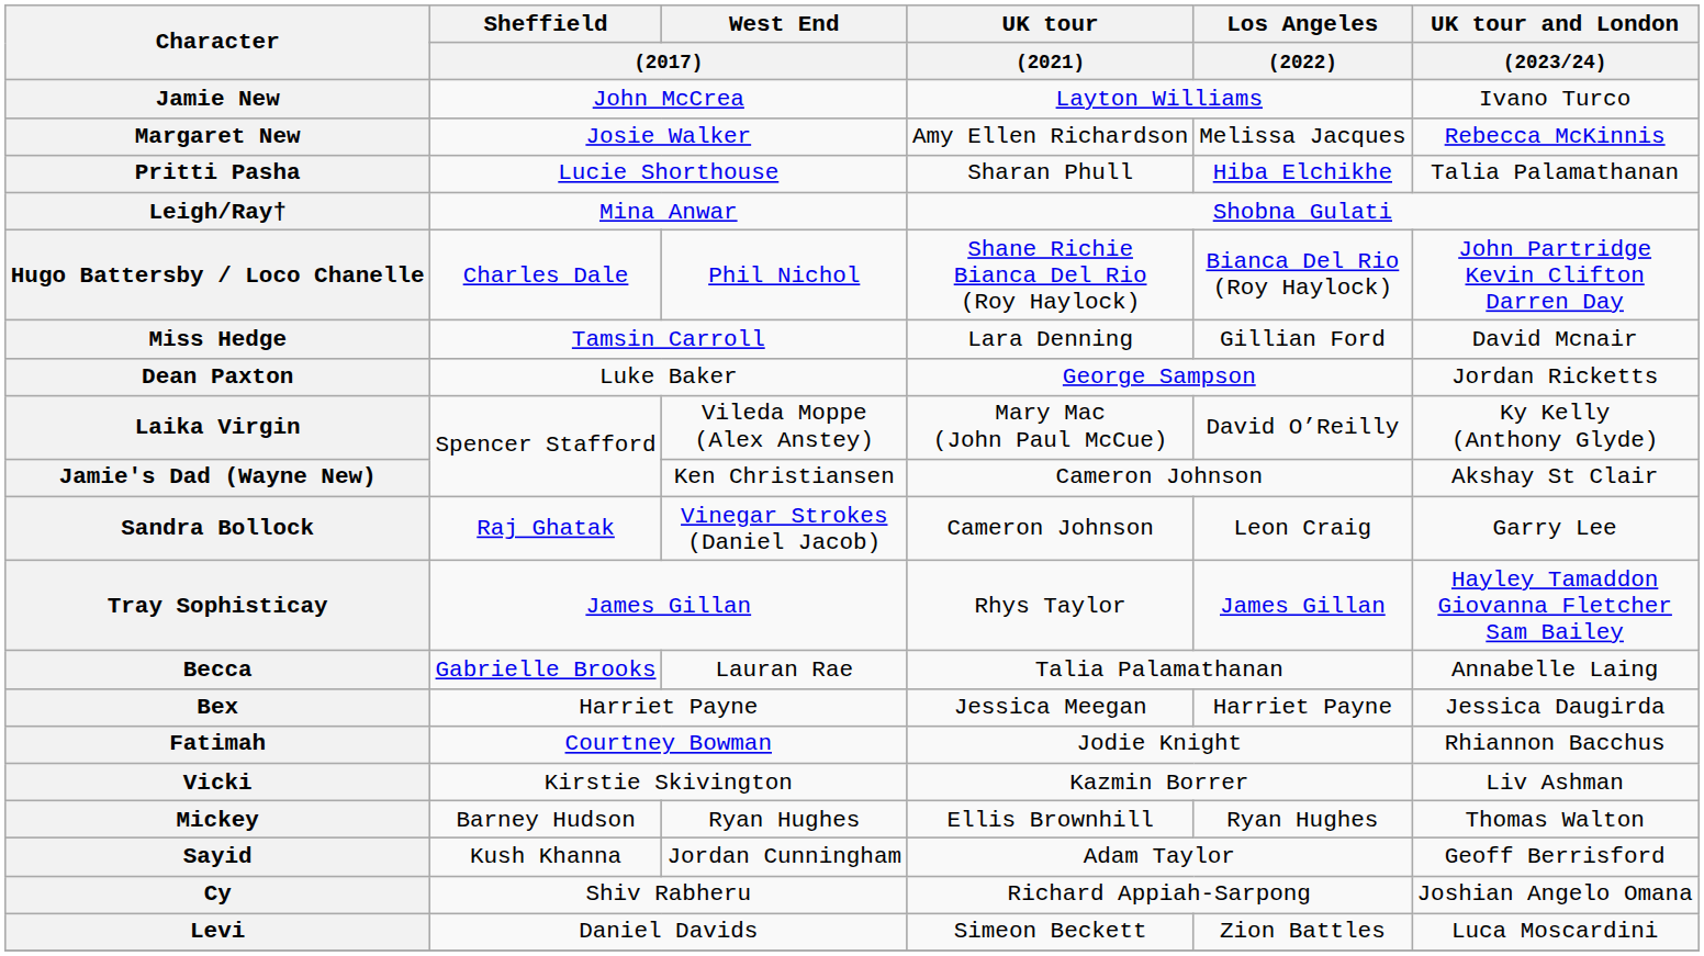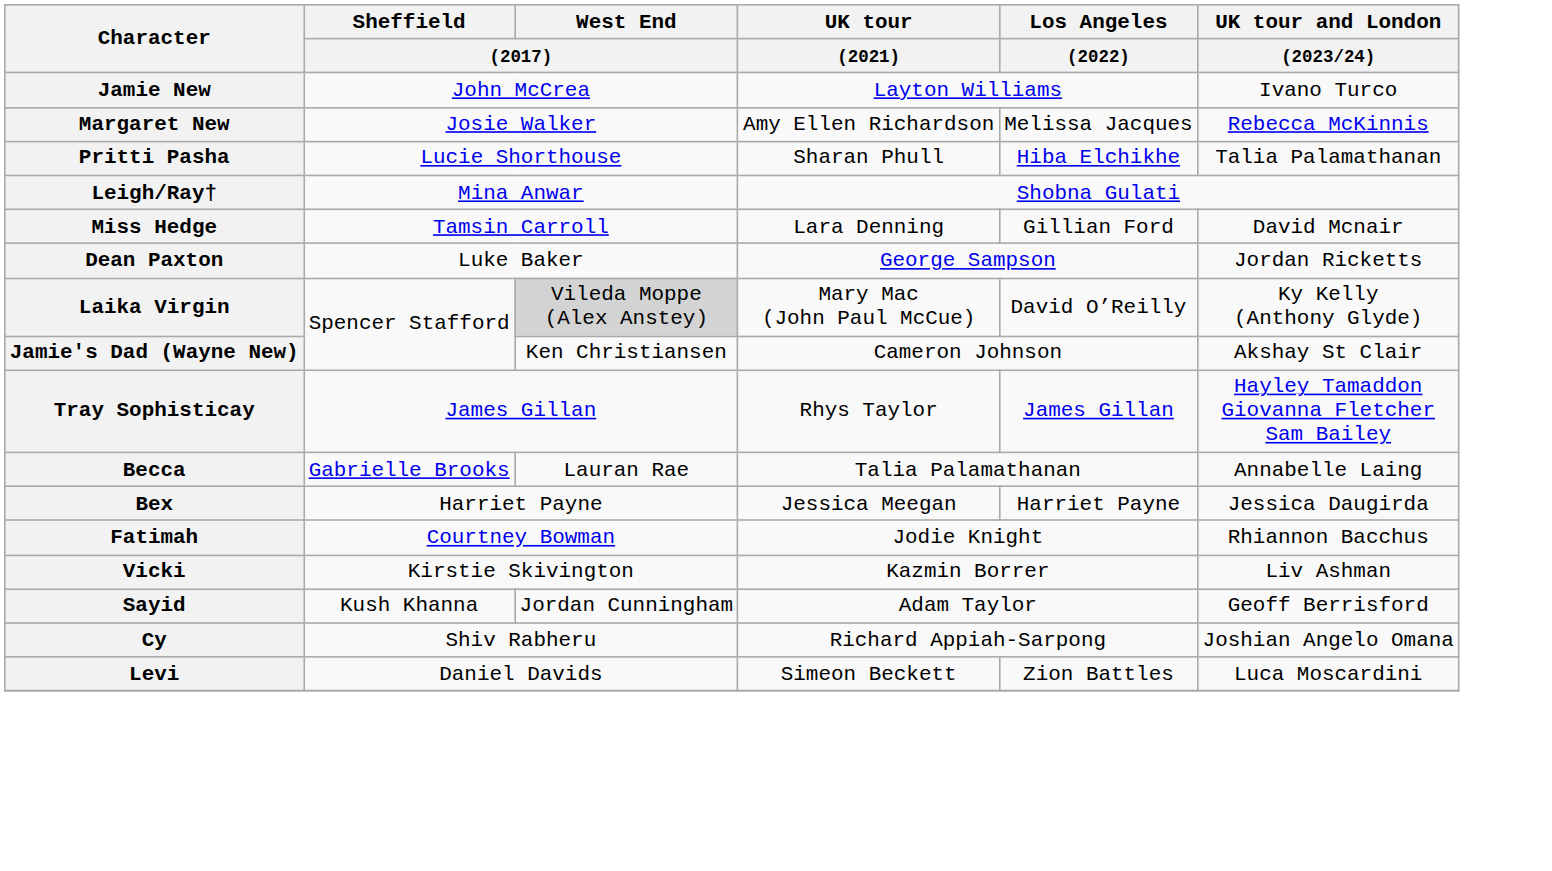 <table class="wikitable">
 <tr>
 <th rowspan="2">Character</th>
 <th>Sheffield</th>
 <th>West End</th>
 <th>UK tour</th>
 <th>Los Angeles</th>
 <th>UK tour and London</th>
 </tr>
 <tr>
 <th colspan="2"><small>(2017)</small></th>
 <th><small>(2021)</small></th>
 <th><small>(2022)</small></th>
 <th><small>(2023/24)</small></th>
 </tr>
 <tr>
 <th>Jamie New</th>
 <td colspan="2" align="center"><a href='#'>John McCrea</a></td>
 <td colspan="2" align="center"><a href='#'>Layton Williams</a></td>
 <td align="center">Ivano Turco</td>
 </tr>
 <tr>
 <th>Margaret New</th>
 <td colspan="2" align="center"><a href='#'>Josie Walker</a></td>
 <td align="center">Amy Ellen Richardson</td>
 <td align="center">Melissa Jacques</td>
 <td align="center"><a href='#'>Rebecca McKinnis</a></td>
 </tr>
 <tr>
 <th>Pritti Pasha</th>
 <td colspan="2" align="center"><a href='#'>Lucie Shorthouse</a></td>
 <td align="center">Sharan Phull</td>
 <td align="center"><a href='#'>Hiba Elchikhe</a></td>
 <td align="center">Talia Palamathanan</td>
 </tr>
 <tr>
 <th>Leigh/Ray†</th>
 <td colspan="2" align="center"><a href='#'>Mina Anwar</a></td>
 <td colspan="3" align="center"><a href='#'>Shobna Gulati</a></td>
 </tr>
 <tr>
-<th>Hugo Battersby / Loco Chanelle</th>
-<td align="center"><a href='#'>Charles Dale</a></td>
-<td align="center"><a href='#'>Phil Nichol</a></td>
-<td align="center"><a href='#'>Shane Richie</a><br><a href='#'>Bianca Del Rio</a><br>(Roy Haylock)</td>
-<td align="center"><a href='#'>Bianca Del Rio</a><br>(Roy Haylock)</td>
-<td align="center"><a href='#'>John Partridge</a><br><a href='#'>Kevin Clifton</a><br><a href='#'>Darren Day</a></td>
-</tr>
-<tr>
 <th>Miss Hedge</th>
 <td colspan="2" align="center"><a href='#'>Tamsin Carroll</a></td>
 <td align="center">Lara Denning</td>
 <td align="center">Gillian Ford</td>
 <td align="center">David Mcnair</td>
 </tr>
 <tr>
 <th>Dean Paxton</th>
 <td colspan="2" align="center">Luke Baker</td>
 <td colspan="2" align="center"><a href='#'>George Sampson</a></td>
 <td align="center">Jordan Ricketts</td>
 </tr>
 <tr>
 <th>Laika Virgin</th>
 <td rowspan="2" align="center">Spencer Stafford</td>
-<td align="center">Vileda Moppe<br>(Alex Anstey)</td>
+<td align="center" style="background: lightgrey;">Vileda Moppe<br>(Alex Anstey)</td>
 <td align="center">Mary Mac<br>(John Paul McCue)</td>
 <td align="center">David O’Reilly</td>
 <td align="center">Ky Kelly<br>(Anthony Glyde)</td>
 </tr>
 <tr>
 <th>Jamie's Dad (Wayne New)</th>
 <td align="center">Ken Christiansen</td>
 <td colspan="2" align="center">Cameron Johnson</td>
 <td align="center">Akshay St Clair</td>
-</tr>
-<tr>
-<th>Sandra Bollock</th>
-<td align="center"><a href='#'>Raj Ghatak</a></td>
-<td align="center"><a href='#'>Vinegar Strokes</a><br>(Daniel Jacob)</td>
-<td align="center">Cameron Johnson</td>
-<td align="center">Leon Craig</td>
-<td align="center">Garry Lee</td>
 </tr>
 <tr>
 <th>Tray Sophisticay</th>
 <td colspan="2" align="center"><a href='#'>James Gillan</a></td>
 <td align="center">Rhys Taylor</td>
 <td align="center"><a href='#'>James Gillan</a></td>
 <td align="center"><a href='#'>Hayley Tamaddon</a><br><a href='#'>Giovanna Fletcher</a><br><a href='#'>Sam Bailey</a></td>
 </tr>
 <tr>
 <th>Becca</th>
 <td align="center"><a href='#'>Gabrielle Brooks</a></td>
 <td align="center">Lauran Rae</td>
 <td colspan="2" align="center">Talia Palamathanan</td>
 <td align="center">Annabelle Laing</td>
 </tr>
 <tr>
 <th>Bex</th>
 <td colspan="2" align="center">Harriet Payne</td>
 <td align="center">Jessica Meegan</td>
 <td align="center">Harriet Payne</td>
 <td align="center">Jessica Daugirda</td>
 </tr>
 <tr>
 <th>Fatimah</th>
 <td colspan="2" align="center"><a href='#'>Courtney Bowman</a></td>
 <td colspan="2" align="center">Jodie Knight</td>
 <td align="center">Rhiannon Bacchus</td>
 </tr>
 <tr>
 <th>Vicki</th>
 <td colspan="2" align="center">Kirstie Skivington</td>
 <td colspan="2" align="center">Kazmin Borrer</td>
 <td align="center">Liv Ashman</td>
 </tr>
 <tr>
-<th>Mickey</th>
-<td align="center">Barney Hudson</td>
-<td align="center">Ryan Hughes</td>
-<td align="center">Ellis Brownhill</td>
-<td align="center">Ryan Hughes</td>
-<td align="center">Thomas Walton</td>
-</tr>
-<tr>
 <th>Sayid</th>
 <td align="center">Kush Khanna</td>
 <td align="center">Jordan Cunningham</td>
 <td colspan="2" align="center">Adam Taylor</td>
 <td align="center">Geoff Berrisford</td>
 </tr>
 <tr>
 <th>Cy</th>
 <td colspan="2" align="center">Shiv Rabheru</td>
 <td colspan="2" align="center">Richard Appiah-Sarpong</td>
 <td align="center">Joshian Angelo Omana</td>
 </tr>
 <tr>
 <th>Levi</th>
 <td colspan="2" align="center">Daniel Davids</td>
 <td align="center">Simeon Beckett</td>
 <td align="center">Zion Battles</td>
 <td align="center">Luca Moscardini</td>
 </tr>
 <tr>
 </tr>
 </table>
